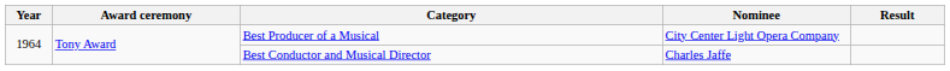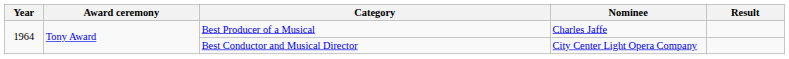 <table class="wikitable" style="width:95%;">
 <tr>
 <th style="width:5%;">Year</th>
 <th style="width:20%;">Award ceremony</th>
 <th style="width:45%;">Category</th>
 <th style="width:20%;">Nominee</th>
 <th style="width:10%;">Result</th>
 </tr>
 <tr>
 <td rowspan="2" style="text-align:center;">1964</td>
 <td rowspan="2"><a href='#'>Tony Award</a></td>
 <td><a href='#'>Best Producer of a Musical</a></td>
-<td><a href='#'>City Center Light Opera Company</a></td>
+<td><a href='#'>Charles Jaffe</a></td>
 <td></td>
 </tr>
 <tr>
 <td><a href='#'>Best Conductor and Musical Director</a></td>
-<td><a href='#'>Charles Jaffe</a></td>
+<td><a href='#'>City Center Light Opera Company</a></td>
 <td></td>
 </tr>
 </table>
